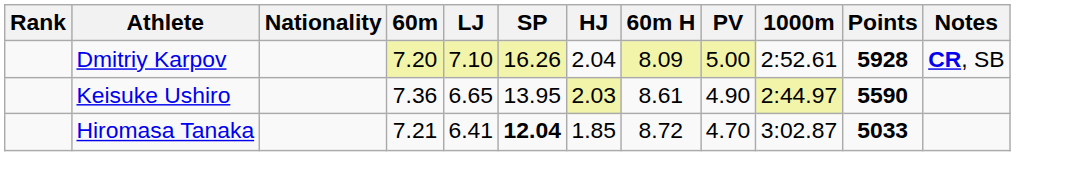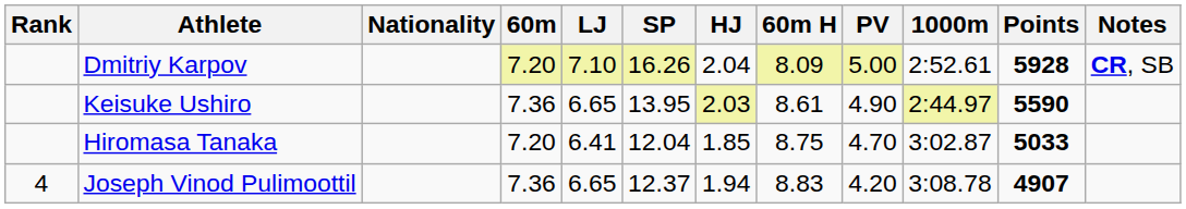 <table class="wikitable sortable" style=" text-align:center">
 <tr>
 <th>Rank</th>
 <th>Athlete</th>
 <th>Nationality</th>
 <th>60m</th>
 <th>LJ</th>
 <th>SP</th>
 <th>HJ</th>
 <th>60m H</th>
 <th>PV</th>
 <th>1000m</th>
 <th>Points</th>
 <th>Notes</th>
 </tr>
 <tr>
 <td></td>
 <td align=left><a href='#'>Dmitriy Karpov</a></td>
 <td align=left></td>
 <td bgcolor=#F2F5A9>7.20</td>
 <td bgcolor=#F2F5A9>7.10</td>
 <td bgcolor=#F2F5A9>16.26</td>
 <td>2.04</td>
 <td bgcolor=#F2F5A9>8.09</td>
 <td bgcolor=#F2F5A9>5.00</td>
 <td>2:52.61</td>
 <td><strong>5928</strong></td>
 <td><strong><a href='#'>CR</a></strong>, SB</td>
 </tr>
 <tr>
 <td></td>
 <td align=left><a href='#'>Keisuke Ushiro</a></td>
 <td align=left></td>
 <td>7.36</td>
 <td>6.65</td>
 <td>13.95</td>
 <td bgcolor=#F2F5A9>2.03</td>
 <td>8.61</td>
 <td>4.90</td>
 <td bgcolor=#F2F5A9>2:44.97</td>
 <td><strong>5590</strong></td>
 <td></td>
 </tr>
 <tr>
 <td></td>
 <td align=left><a href='#'>Hiromasa Tanaka</a></td>
 <td align=left></td>
-<td>7.21</td>
+<td>7.20</td>
 <td>6.41</td>
-<td><strong>12.04</strong></td>
+<td>12.04</td>
 <td>1.85</td>
-<td>8.72</td>
+<td>8.75</td>
 <td>4.70</td>
 <td>3:02.87</td>
 <td><strong>5033</strong></td>
 <td></td>
 </tr>
+<tr>
+<td>4</td>
+<td align=left><a href='#'>Joseph Vinod Pulimoottil</a></td>
+<td align=left></td>
+<td>7.36</td>
+<td>6.65</td>
+<td>12.37</td>
+<td>1.94</td>
+<td>8.83</td>
+<td>4.20</td>
+<td>3:08.78</td>
+<td><strong>4907</strong></td>
+<td></td>
+</tr>
 </table>
